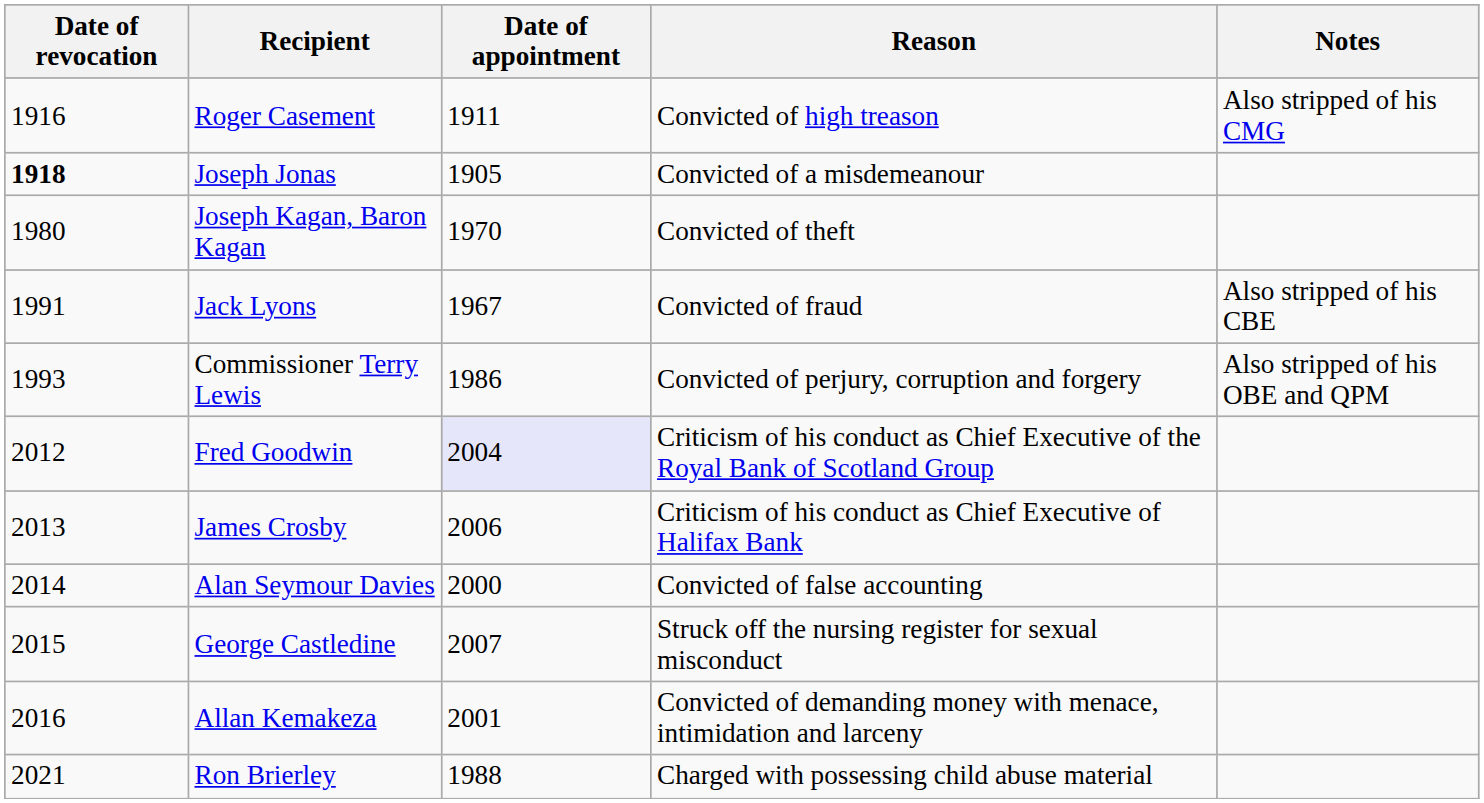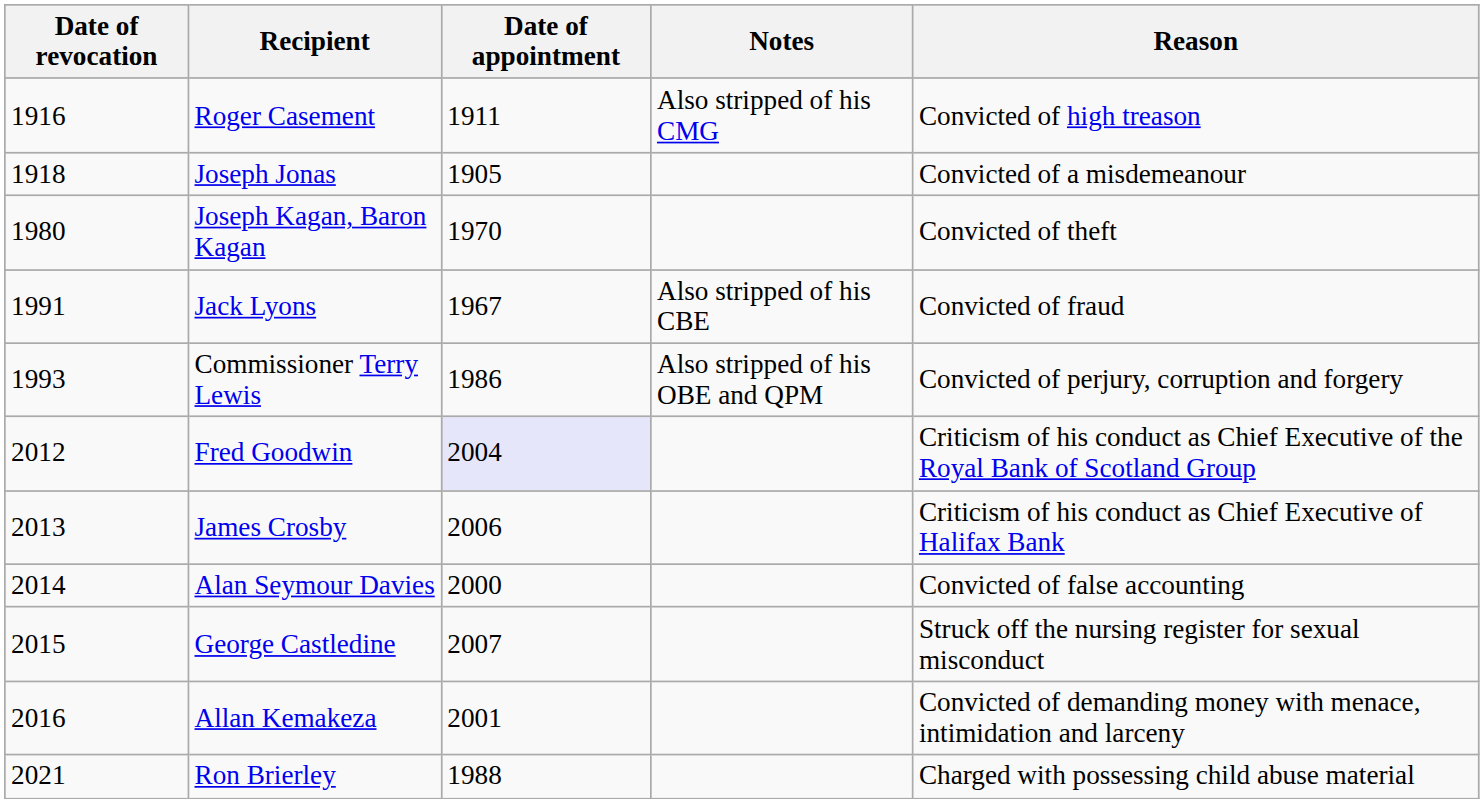 <table class="wikitable">
 <tr>
 <th>Date of revocation</th>
 <th>Recipient</th>
 <th>Date of appointment</th>
+<th>Notes</th>
 <th>Reason</th>
-<th>Notes</th>
 </tr>
 <tr>
 <td>1916</td>
 <td><a href='#'>Roger Casement</a></td>
 <td>1911</td>
+<td>Also stripped of his <a href='#'>CMG</a></td>
 <td>Convicted of <a href='#'>high treason</a></td>
-<td>Also stripped of his <a href='#'>CMG</a></td>
 </tr>
 <tr>
-<td><strong>1918</strong></td>
+<td>1918</td>
 <td><a href='#'>Joseph Jonas</a></td>
 <td>1905</td>
+<td></td>
 <td>Convicted of a misdemeanour</td>
-<td></td>
 </tr>
 <tr>
 <td>1980</td>
 <td><a href='#'>Joseph Kagan, Baron Kagan</a></td>
 <td>1970</td>
+<td></td>
 <td>Convicted of theft</td>
-<td></td>
 </tr>
 <tr>
 <td>1991</td>
 <td><a href='#'>Jack Lyons</a></td>
 <td>1967</td>
+<td>Also stripped of his CBE</td>
 <td>Convicted of fraud</td>
-<td>Also stripped of his CBE</td>
 </tr>
 <tr>
 <td>1993</td>
 <td>Commissioner <a href='#'>Terry Lewis</a></td>
 <td>1986</td>
+<td>Also stripped of his OBE and QPM</td>
 <td>Convicted of perjury, corruption and forgery</td>
-<td>Also stripped of his OBE and QPM</td>
 </tr>
 <tr>
 <td>2012</td>
 <td><a href='#'>Fred Goodwin</a></td>
 <td style="background: lavender;">2004</td>
+<td></td>
 <td>Criticism of his conduct as Chief Executive of the <a href='#'>Royal Bank of Scotland Group</a></td>
-<td></td>
 </tr>
 <tr>
 <td>2013</td>
 <td><a href='#'>James Crosby</a></td>
 <td>2006</td>
+<td></td>
 <td>Criticism of his conduct as Chief Executive of <a href='#'>Halifax Bank</a></td>
-<td></td>
 </tr>
 <tr>
 <td>2014</td>
 <td><a href='#'>Alan Seymour Davies</a></td>
 <td>2000</td>
+<td></td>
 <td>Convicted of false accounting</td>
-<td></td>
 </tr>
 <tr>
 <td>2015</td>
 <td><a href='#'>George Castledine</a></td>
 <td>2007</td>
+<td></td>
 <td>Struck off the nursing register for sexual misconduct</td>
-<td></td>
 </tr>
 <tr>
 <td>2016</td>
 <td><a href='#'>Allan Kemakeza</a></td>
 <td>2001</td>
+<td></td>
 <td>Convicted of demanding money with menace, intimidation and larceny</td>
-<td></td>
 </tr>
 <tr>
 <td>2021</td>
 <td><a href='#'>Ron Brierley</a></td>
 <td>1988</td>
+<td></td>
 <td>Charged with possessing child abuse material</td>
-<td></td>
 </tr>
 </table>
